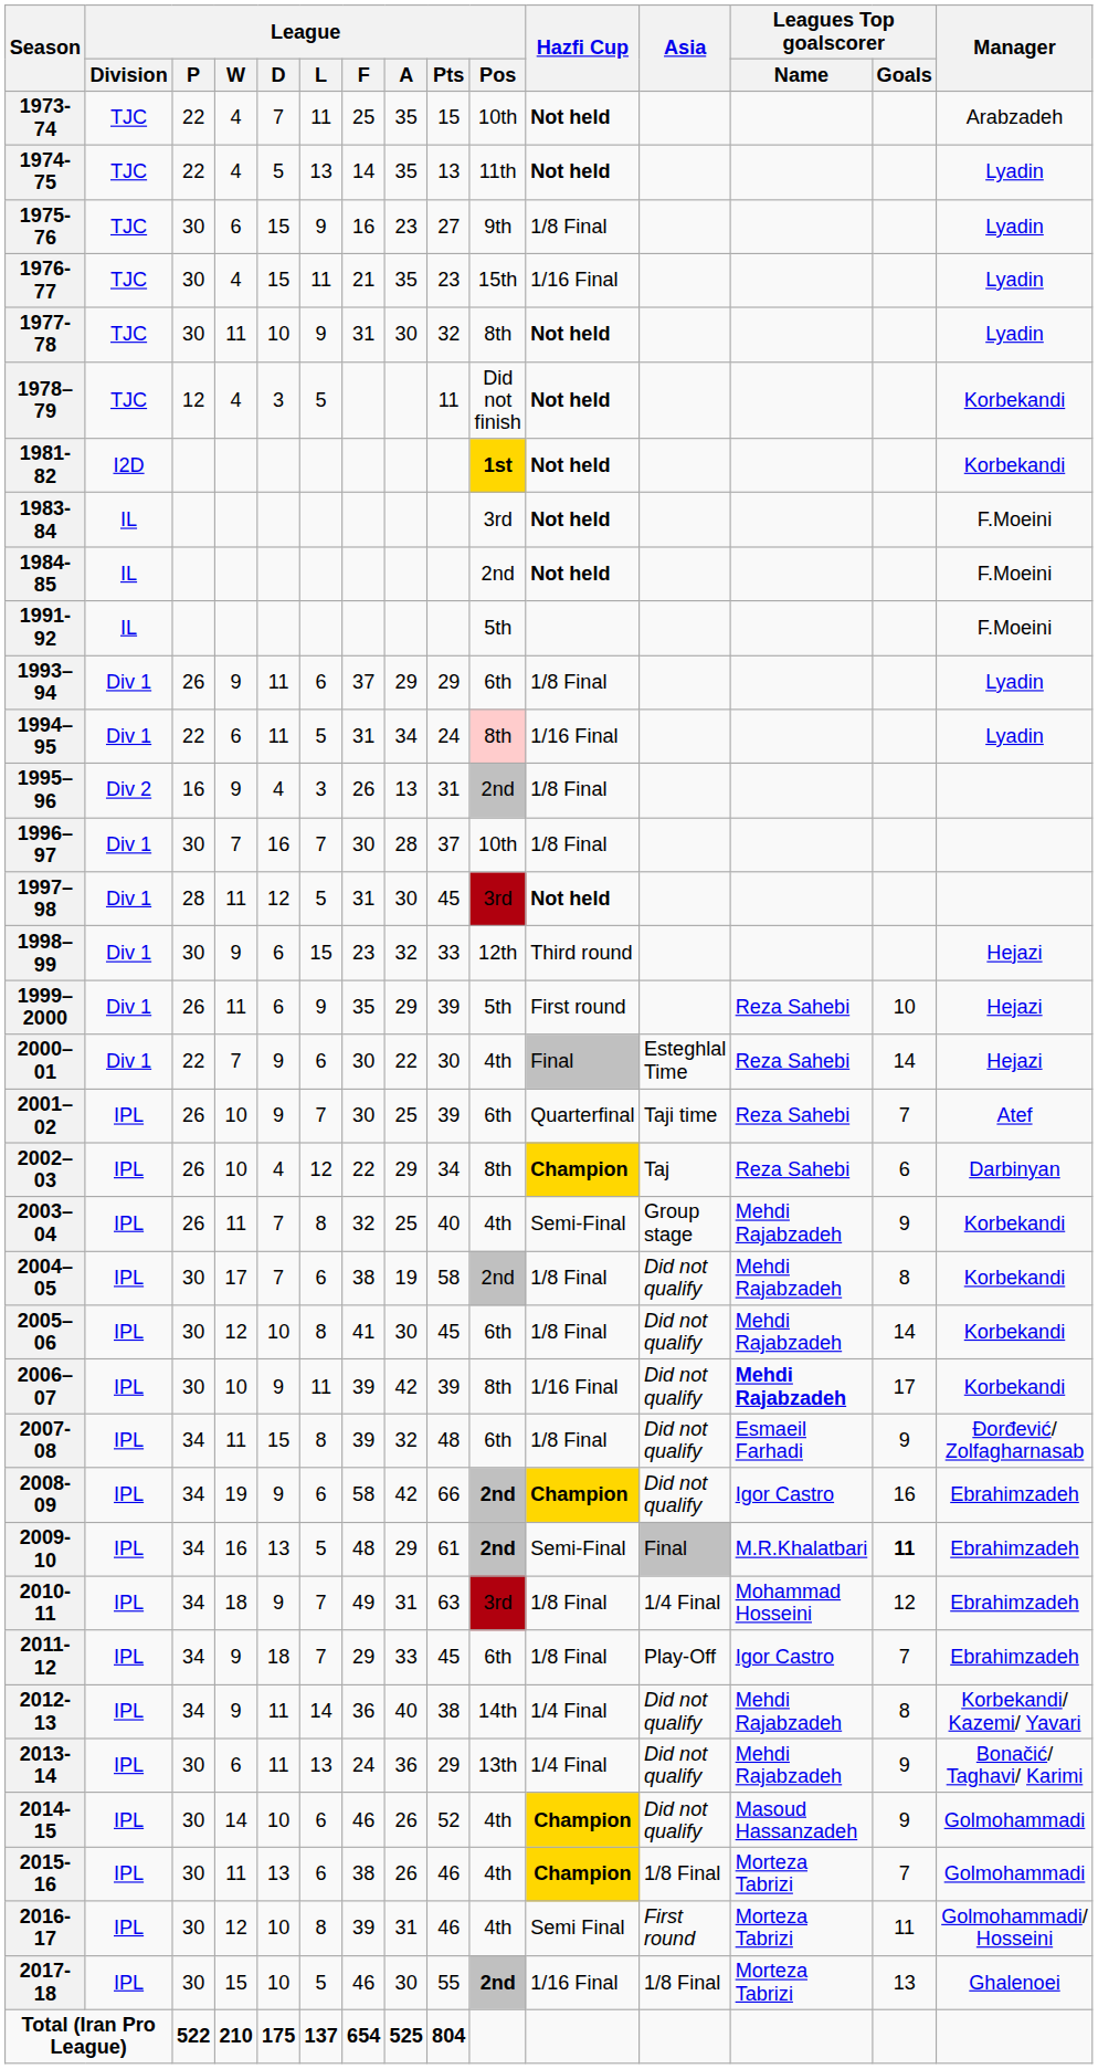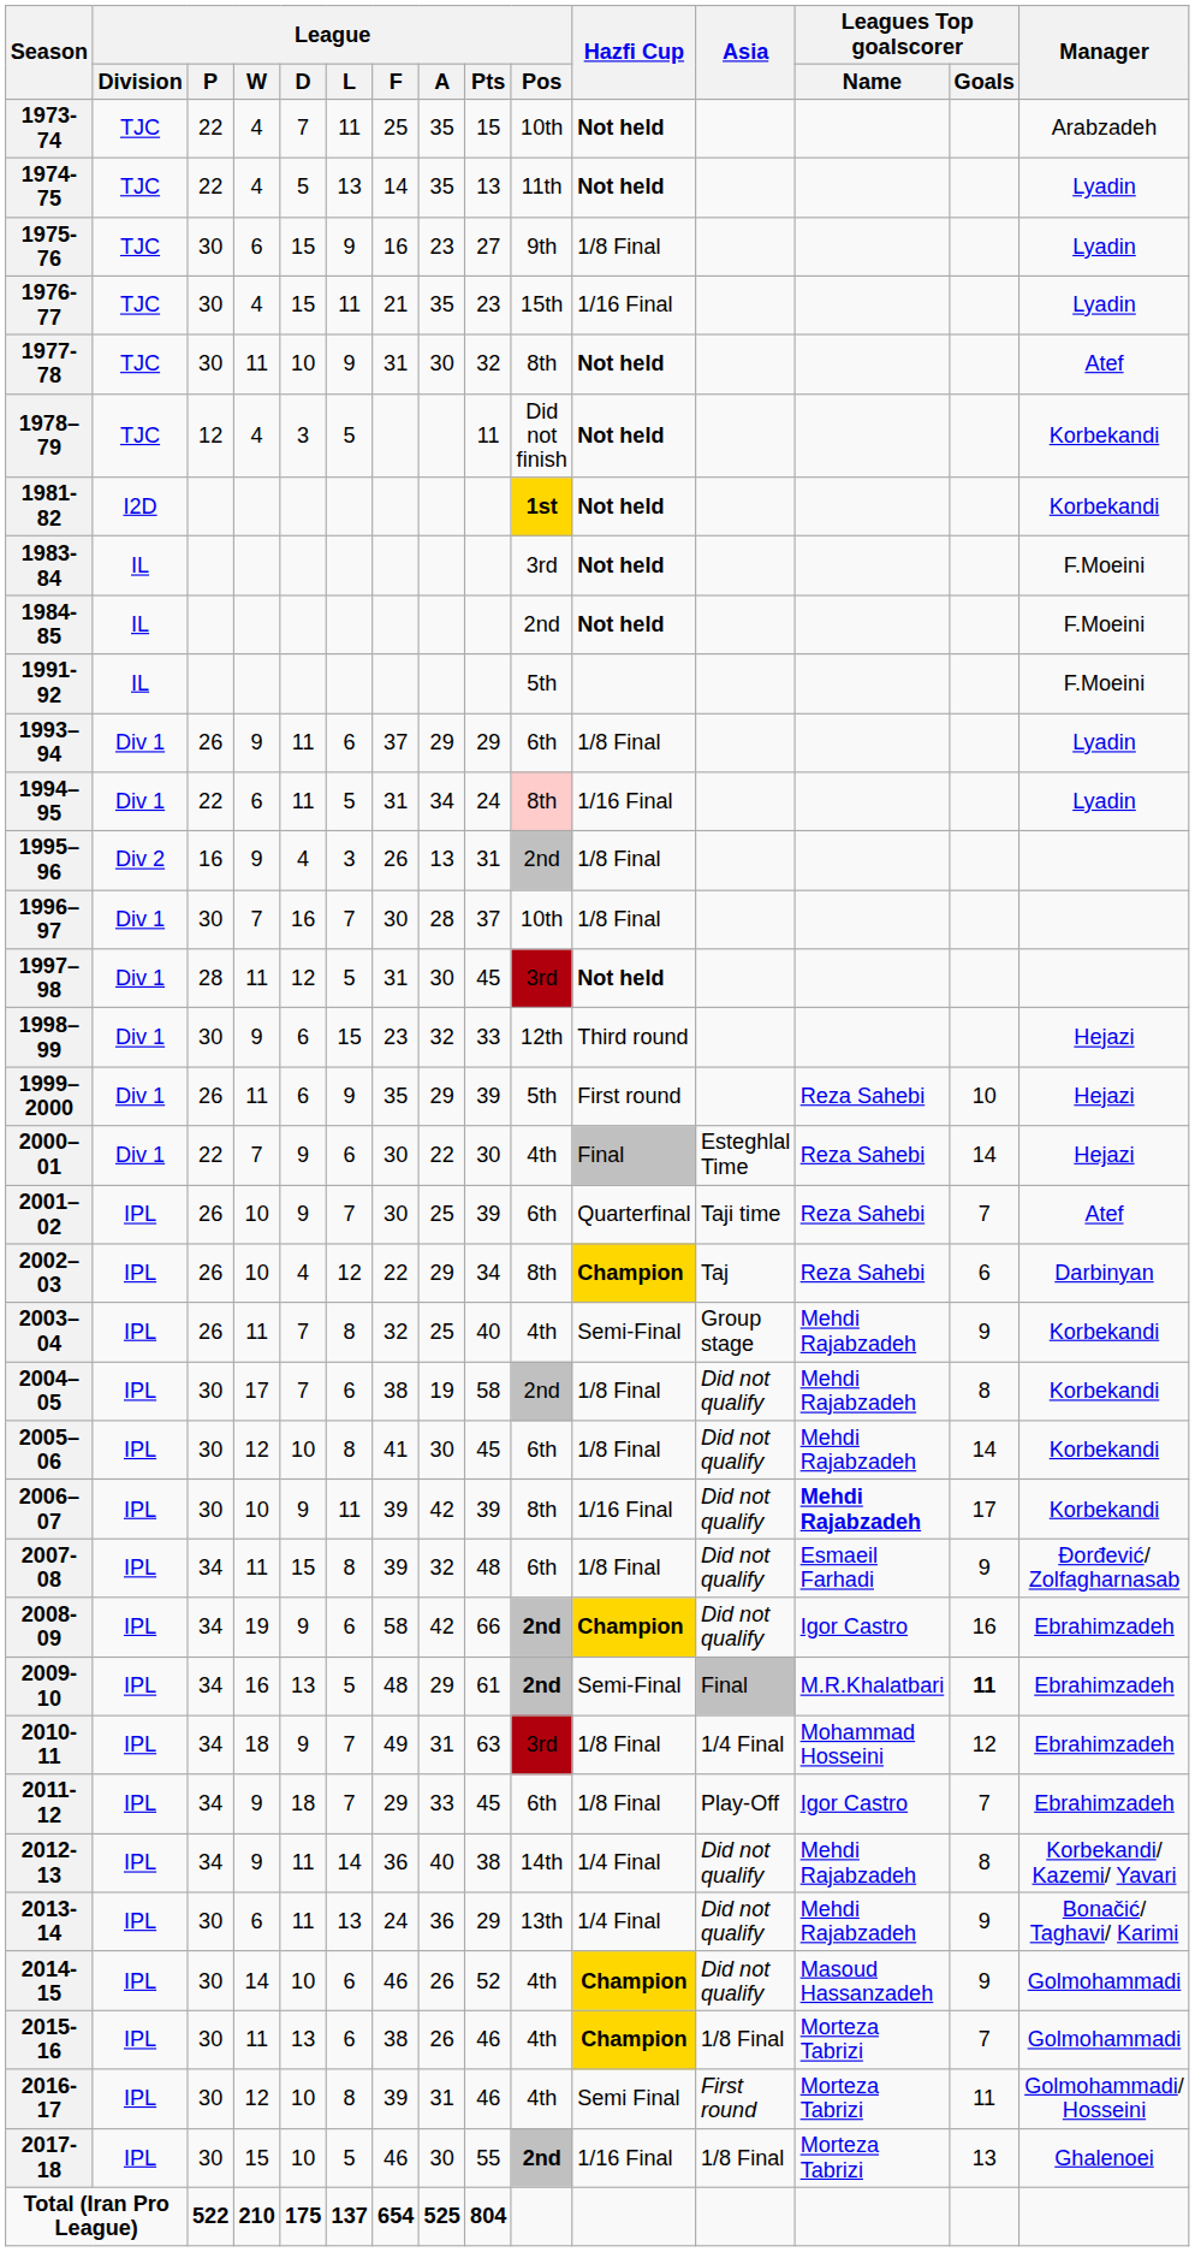 <table class="wikitable" style="text-align: center">
 <tr>
 <th rowspan=2>Season</th>
 <th colspan=9>League</th>
 <th rowspan=2><a href='#'>Hazfi Cup</a></th>
 <th rowspan=2><a href='#'>Asia</a></th>
 <th colspan=2>Leagues Top goalscorer</th>
 <th rowspan=2>Manager</th>
 </tr>
 <tr>
 <th>Division</th>
 <th>P</th>
 <th>W</th>
 <th>D</th>
 <th>L</th>
 <th>F</th>
 <th>A</th>
 <th>Pts</th>
 <th>Pos</th>
 <th>Name</th>
 <th>Goals</th>
 </tr>
 <tr>
 <th>1973-74</th>
 <td><a href='#'>TJC</a></td>
 <td>22</td>
 <td>4</td>
 <td>7</td>
 <td>11</td>
 <td>25</td>
 <td>35</td>
 <td>15</td>
 <td>10th</td>
 <td align=left><strong>Not held</strong></td>
 <td align=left></td>
 <td align=left></td>
 <td></td>
 <td>Arabzadeh</td>
 </tr>
 <tr>
 <th>1974-75</th>
 <td><a href='#'>TJC</a></td>
 <td>22</td>
 <td>4</td>
 <td>5</td>
 <td>13</td>
 <td>14</td>
 <td>35</td>
 <td>13</td>
 <td>11th</td>
 <td align=left><strong>Not held</strong></td>
 <td align=left></td>
 <td align=left></td>
 <td></td>
 <td><a href='#'>Lyadin</a></td>
 </tr>
 <tr>
 <th>1975-76</th>
 <td><a href='#'>TJC</a></td>
 <td>30</td>
 <td>6</td>
 <td>15</td>
 <td>9</td>
 <td>16</td>
 <td>23</td>
 <td>27</td>
 <td>9th</td>
 <td align=left>1/8 Final</td>
 <td align=left></td>
 <td align=left></td>
 <td></td>
 <td><a href='#'>Lyadin</a></td>
 </tr>
 <tr>
 <th>1976-77</th>
 <td><a href='#'>TJC</a></td>
 <td>30</td>
 <td>4</td>
 <td>15</td>
 <td>11</td>
 <td>21</td>
 <td>35</td>
 <td>23</td>
 <td>15th</td>
 <td align=left>1/16 Final</td>
 <td align=left></td>
 <td align=left></td>
 <td></td>
 <td><a href='#'>Lyadin</a></td>
 </tr>
 <tr>
 <th>1977-78</th>
 <td><a href='#'>TJC</a></td>
 <td>30</td>
 <td>11</td>
 <td>10</td>
 <td>9</td>
 <td>31</td>
 <td>30</td>
 <td>32</td>
 <td>8th</td>
 <td align=left><strong>Not held</strong></td>
 <td align=left></td>
 <td align=left></td>
 <td></td>
-<td><a href='#'>Lyadin</a></td>
+<td><a href='#'>Atef</a></td>
 </tr>
 <tr>
 <th>1978–79</th>
 <td><a href='#'>TJC</a></td>
 <td>12</td>
 <td>4</td>
 <td>3</td>
 <td>5</td>
 <td></td>
 <td></td>
 <td>11</td>
 <td>Did not finish</td>
 <td align=left><strong>Not held</strong></td>
 <td align=left></td>
 <td align=left></td>
 <td></td>
 <td><a href='#'>Korbekandi</a></td>
 </tr>
 <tr>
 <th>1981-82</th>
 <td><a href='#'>I2D</a></td>
 <td></td>
 <td></td>
 <td></td>
 <td></td>
 <td></td>
 <td></td>
 <td></td>
 <td bgcolor=gold><strong>1st</strong></td>
 <td align=left><strong>Not held</strong></td>
 <td align=left></td>
 <td align=left></td>
 <td></td>
 <td><a href='#'>Korbekandi</a></td>
 </tr>
 <tr>
 <th>1983-84</th>
 <td><a href='#'>IL</a></td>
 <td></td>
 <td></td>
 <td></td>
 <td></td>
 <td></td>
 <td></td>
 <td></td>
 <td>3rd</td>
 <td align=left><strong>Not held</strong></td>
 <td align=left></td>
 <td align=left></td>
 <td></td>
 <td>F.Moeini</td>
 </tr>
 <tr>
 <th>1984-85</th>
 <td><a href='#'>IL</a></td>
 <td></td>
 <td></td>
 <td></td>
 <td></td>
 <td></td>
 <td></td>
 <td></td>
 <td>2nd</td>
 <td align=left><strong>Not held</strong></td>
 <td align=left></td>
 <td align=left></td>
 <td></td>
 <td>F.Moeini</td>
 </tr>
 <tr>
 <th>1991-92</th>
 <td><a href='#'>IL</a></td>
 <td></td>
 <td></td>
 <td></td>
 <td></td>
 <td></td>
 <td></td>
 <td></td>
 <td>5th</td>
 <td align=left></td>
 <td align=left></td>
 <td align=left></td>
 <td></td>
 <td>F.Moeini</td>
 </tr>
 <tr>
 <th>1993–94</th>
 <td><a href='#'>Div 1</a></td>
 <td>26</td>
 <td>9</td>
 <td>11</td>
 <td>6</td>
 <td>37</td>
 <td>29</td>
 <td>29</td>
 <td>6th</td>
 <td align=left>1/8 Final</td>
 <td align=left></td>
 <td align=left></td>
 <td></td>
 <td><a href='#'>Lyadin</a></td>
 </tr>
 <tr>
 <th>1994–95</th>
 <td><a href='#'>Div 1</a></td>
 <td>22</td>
 <td>6</td>
 <td>11</td>
 <td>5</td>
 <td>31</td>
 <td>34</td>
 <td>24</td>
 <td bgcolor=#fcc>8th</td>
 <td align=left>1/16 Final</td>
 <td align=left></td>
 <td align=left></td>
 <td></td>
 <td><a href='#'>Lyadin</a></td>
 </tr>
 <tr>
 <th>1995–96</th>
 <td><a href='#'>Div 2</a></td>
 <td>16</td>
 <td>9</td>
 <td>4</td>
 <td>3</td>
 <td>26</td>
 <td>13</td>
 <td>31</td>
 <td bgcolor=silver>2nd</td>
 <td align=left>1/8 Final</td>
 <td align=left></td>
 <td align=left></td>
 <td></td>
 <td></td>
 </tr>
 <tr>
 <th>1996–97</th>
 <td><a href='#'>Div 1</a></td>
 <td>30</td>
 <td>7</td>
 <td>16</td>
 <td>7</td>
 <td>30</td>
 <td>28</td>
 <td>37</td>
 <td>10th</td>
 <td align=left>1/8 Final</td>
 <td align=left></td>
 <td align=left></td>
 <td></td>
 <td></td>
 </tr>
 <tr>
 <th>1997–98</th>
 <td><a href='#'>Div 1</a></td>
 <td>28</td>
 <td>11</td>
 <td>12</td>
 <td>5</td>
 <td>31</td>
 <td>30</td>
 <td>45</td>
 <td bgcolor=bronze>3rd</td>
 <td align=left><strong>Not held</strong></td>
 <td align=left></td>
 <td align=left></td>
 <td></td>
 <td></td>
 </tr>
 <tr>
 <th>1998–99</th>
 <td><a href='#'>Div 1</a></td>
 <td>30</td>
 <td>9</td>
 <td>6</td>
 <td>15</td>
 <td>23</td>
 <td>32</td>
 <td>33</td>
 <td>12th</td>
 <td align=left>Third round</td>
 <td align=left></td>
 <td align=left></td>
 <td></td>
 <td><a href='#'>Hejazi</a></td>
 </tr>
 <tr>
 <th>1999–2000</th>
 <td><a href='#'>Div 1</a></td>
 <td>26</td>
 <td>11</td>
 <td>6</td>
 <td>9</td>
 <td>35</td>
 <td>29</td>
 <td>39</td>
 <td>5th</td>
 <td align=left>First round</td>
 <td align=left></td>
 <td align=left><a href='#'>Reza Sahebi</a></td>
 <td>10</td>
 <td><a href='#'>Hejazi</a></td>
 </tr>
 <tr>
 <th>2000–01</th>
 <td><a href='#'>Div 1</a></td>
 <td>22</td>
 <td>7</td>
 <td>9</td>
 <td>6</td>
 <td>30</td>
 <td>22</td>
 <td>30</td>
 <td>4th</td>
 <td align=left bgcolor=silver>Final</td>
 <td align=left>Esteghlal<br>Time</td>
 <td align=left><a href='#'>Reza Sahebi</a></td>
 <td>14</td>
 <td><a href='#'>Hejazi</a></td>
 </tr>
 <tr>
 <th>2001–02</th>
 <td><a href='#'>IPL</a></td>
 <td>26</td>
 <td>10</td>
 <td>9</td>
 <td>7</td>
 <td>30</td>
 <td>25</td>
 <td>39</td>
 <td>6th</td>
 <td align=left>Quarterfinal</td>
 <td align=left>Taji time</td>
 <td align=left><a href='#'>Reza Sahebi</a></td>
 <td>7</td>
 <td><a href='#'>Atef</a></td>
 </tr>
 <tr>
 <th>2002–03</th>
 <td><a href='#'>IPL</a></td>
 <td>26</td>
 <td>10</td>
 <td>4</td>
 <td>12</td>
 <td>22</td>
 <td>29</td>
 <td>34</td>
 <td>8th</td>
 <td bgcolor=gold align=left><strong>Champion</strong></td>
 <td align=left>Taj</td>
 <td align=left><a href='#'>Reza Sahebi</a></td>
 <td>6</td>
 <td><a href='#'>Darbinyan</a></td>
 </tr>
 <tr>
 <th>2003–04</th>
 <td><a href='#'>IPL</a></td>
 <td>26</td>
 <td>11</td>
 <td>7</td>
 <td>8</td>
 <td>32</td>
 <td>25</td>
 <td>40</td>
 <td>4th</td>
 <td align=left>Semi-Final</td>
 <td align=left>Group stage</td>
 <td align=left><a href='#'>Mehdi Rajabzadeh</a></td>
 <td>9</td>
 <td><a href='#'>Korbekandi</a></td>
 </tr>
 <tr>
 <th>2004–05</th>
 <td><a href='#'>IPL</a></td>
 <td>30</td>
 <td>17</td>
 <td>7</td>
 <td>6</td>
 <td>38</td>
 <td>19</td>
 <td>58</td>
 <td bgcolor=silver>2nd</td>
 <td align=left>1/8 Final</td>
 <td align=left><em>Did not qualify</em></td>
 <td align=left><a href='#'>Mehdi Rajabzadeh</a></td>
 <td>8</td>
 <td><a href='#'>Korbekandi</a></td>
 </tr>
 <tr>
 <th>2005–06</th>
 <td><a href='#'>IPL</a></td>
 <td>30</td>
 <td>12</td>
 <td>10</td>
 <td>8</td>
 <td>41</td>
 <td>30</td>
 <td>45</td>
 <td>6th</td>
 <td align=left>1/8 Final</td>
 <td align=left><em>Did not qualify</em></td>
 <td align=left><a href='#'>Mehdi Rajabzadeh</a></td>
 <td>14</td>
 <td><a href='#'>Korbekandi</a></td>
 </tr>
 <tr>
 <th>2006–07</th>
 <td><a href='#'>IPL</a></td>
 <td>30</td>
 <td>10</td>
 <td>9</td>
 <td>11</td>
 <td>39</td>
 <td>42</td>
 <td>39</td>
 <td>8th</td>
 <td align=left>1/16 Final</td>
 <td align=left><em>Did not qualify</em></td>
 <td align=left><strong><a href='#'>Mehdi Rajabzadeh</a></strong></td>
 <td>17</td>
 <td><a href='#'>Korbekandi</a></td>
 </tr>
 <tr>
 <th>2007-08</th>
 <td><a href='#'>IPL</a></td>
 <td>34</td>
 <td>11</td>
 <td>15</td>
 <td>8</td>
 <td>39</td>
 <td>32</td>
 <td>48</td>
 <td>6th</td>
 <td align=left>1/8 Final</td>
 <td align=left><em>Did not qualify</em></td>
 <td align=left><a href='#'>Esmaeil Farhadi</a></td>
 <td>9</td>
 <td><a href='#'>Đorđević</a>/ <a href='#'>Zolfagharnasab</a></td>
 </tr>
 <tr>
 <th>2008-09</th>
 <td><a href='#'>IPL</a></td>
 <td>34</td>
 <td>19</td>
 <td>9</td>
 <td>6</td>
 <td>58</td>
 <td>42</td>
 <td>66</td>
 <td bgcolor=silver><strong>2nd</strong></td>
 <td align=left bgcolor=gold><strong>Champion</strong></td>
 <td align=left><em>Did not qualify</em></td>
 <td align=left><a href='#'>Igor Castro</a></td>
 <td>16</td>
 <td><a href='#'>Ebrahimzadeh</a></td>
 </tr>
 <tr>
 <th>2009-10</th>
 <td><a href='#'>IPL</a></td>
 <td>34</td>
 <td>16</td>
 <td>13</td>
 <td>5</td>
 <td>48</td>
 <td>29</td>
 <td>61</td>
 <td bgcolor=silver><strong>2nd</strong></td>
 <td align=left>Semi-Final</td>
 <td align=left bgcolor=silver>Final</td>
 <td align=left><a href='#'>M.R.Khalatbari</a></td>
 <td><strong>11</strong></td>
 <td><a href='#'>Ebrahimzadeh</a></td>
 </tr>
 <tr>
 <th>2010-11</th>
 <td><a href='#'>IPL</a></td>
 <td>34</td>
 <td>18</td>
 <td>9</td>
 <td>7</td>
 <td>49</td>
 <td>31</td>
 <td>63</td>
 <td bgcolor=bronze>3rd</td>
 <td align=left>1/8 Final</td>
 <td align=left>1/4 Final</td>
 <td align=left><a href='#'>Mohammad Hosseini</a></td>
 <td>12</td>
 <td><a href='#'>Ebrahimzadeh</a></td>
 </tr>
 <tr>
 <th>2011-12</th>
 <td><a href='#'>IPL</a></td>
 <td>34</td>
 <td>9</td>
 <td>18</td>
 <td>7</td>
 <td>29</td>
 <td>33</td>
 <td>45</td>
 <td>6th</td>
 <td align=left>1/8 Final</td>
 <td align=left>Play-Off</td>
 <td align=left><a href='#'>Igor Castro</a></td>
 <td>7</td>
 <td><a href='#'>Ebrahimzadeh</a></td>
 </tr>
 <tr>
 <th>2012-13</th>
 <td><a href='#'>IPL</a></td>
 <td>34</td>
 <td>9</td>
 <td>11</td>
 <td>14</td>
 <td>36</td>
 <td>40</td>
 <td>38</td>
 <td>14th</td>
 <td align=left>1/4 Final</td>
 <td align=left><em>Did not qualify</em></td>
 <td align=left><a href='#'>Mehdi Rajabzadeh</a></td>
 <td>8</td>
 <td><a href='#'>Korbekandi</a>/ <a href='#'>Kazemi</a>/ <a href='#'>Yavari</a></td>
 </tr>
 <tr>
 <th>2013-14</th>
 <td><a href='#'>IPL</a></td>
 <td>30</td>
 <td>6</td>
 <td>11</td>
 <td>13</td>
 <td>24</td>
 <td>36</td>
 <td>29</td>
 <td>13th</td>
 <td align=left>1/4 Final</td>
 <td align=left><em>Did not qualify</em></td>
 <td align=left><a href='#'>Mehdi Rajabzadeh</a></td>
 <td>9</td>
 <td><a href='#'>Bonačić</a>/ <a href='#'>Taghavi</a>/ <a href='#'>Karimi</a></td>
 </tr>
 <tr>
 <th>2014-15</th>
 <td><a href='#'>IPL</a></td>
 <td>30</td>
 <td>14</td>
 <td>10</td>
 <td>6</td>
 <td>46</td>
 <td>26</td>
 <td>52</td>
 <td>4th</td>
 <td bgcolor=gold><strong>Champion</strong></td>
 <td align=left><em>Did not qualify</em></td>
 <td align=left><a href='#'>Masoud Hassanzadeh</a></td>
 <td>9</td>
 <td><a href='#'>Golmohammadi</a></td>
 </tr>
 <tr>
 <th>2015-16</th>
 <td><a href='#'>IPL</a></td>
 <td>30</td>
 <td>11</td>
 <td>13</td>
 <td>6</td>
 <td>38</td>
 <td>26</td>
 <td>46</td>
 <td>4th</td>
 <td bgcolor=gold><strong>Champion</strong></td>
 <td align=left>1/8 Final</td>
 <td align=left><a href='#'>Morteza Tabrizi</a></td>
 <td>7</td>
 <td><a href='#'>Golmohammadi</a></td>
 </tr>
 <tr>
 <th>2016-17</th>
 <td><a href='#'>IPL</a></td>
 <td>30</td>
 <td>12</td>
 <td>10</td>
 <td>8</td>
 <td>39</td>
 <td>31</td>
 <td>46</td>
 <td>4th</td>
 <td align=left>Semi Final</td>
 <td align=left><em>First round</em></td>
 <td align=left><a href='#'>Morteza Tabrizi</a></td>
 <td>11</td>
 <td><a href='#'>Golmohammadi</a>/ <a href='#'>Hosseini</a></td>
 </tr>
 <tr>
 <th>2017-18</th>
 <td><a href='#'>IPL</a></td>
 <td>30</td>
 <td>15</td>
 <td>10</td>
 <td>5</td>
 <td>46</td>
 <td>30</td>
 <td>55</td>
 <td bgcolor=silver><strong>2nd</strong></td>
 <td align=left>1/16 Final</td>
 <td align=left>1/8 Final</td>
 <td align=left><a href='#'>Morteza Tabrizi</a></td>
 <td>13</td>
 <td><a href='#'>Ghalenoei</a></td>
 </tr>
 <tr>
 <td colspan=2><strong>Total (Iran Pro League)</strong></td>
 <td><strong>522</strong></td>
 <td><strong>210</strong></td>
 <td><strong>175</strong></td>
 <td><strong>137</strong></td>
 <td><strong>654</strong></td>
 <td><strong>525</strong></td>
 <td><strong>804</strong></td>
 <td></td>
 <td></td>
 <td></td>
 <td></td>
 <td></td>
 <td></td>
 </tr>
 </table>
